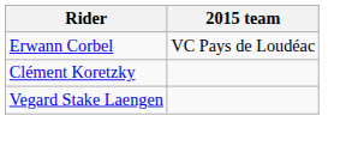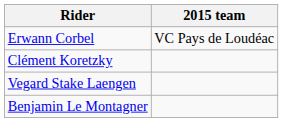 <table class="wikitable">
 <tr>
 <th>Rider</th>
 <th>2015 team</th>
 </tr>
 <tr>
 <td><a href='#'>Erwann Corbel</a></td>
 <td>VC Pays de Loudéac</td>
 </tr>
 <tr>
 <td><a href='#'>Clément Koretzky</a></td>
 <td></td>
 </tr>
 <tr>
 <td><a href='#'>Vegard Stake Laengen</a></td>
 <td></td>
 </tr>
+<tr>
+<td><a href='#'>Benjamin Le Montagner</a></td>
+<td></td>
+</tr>
 </table>
